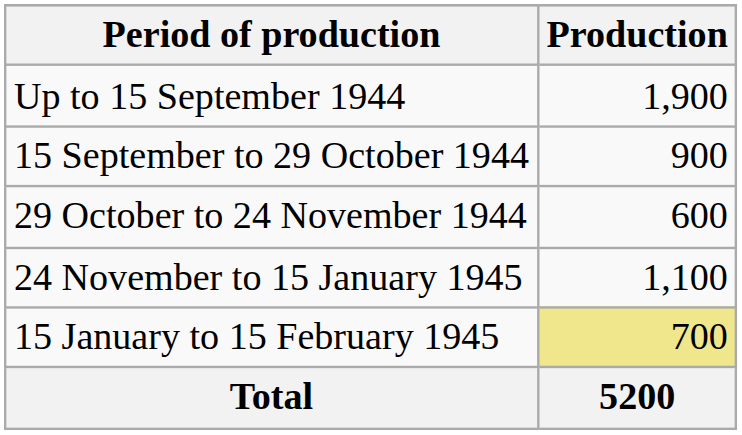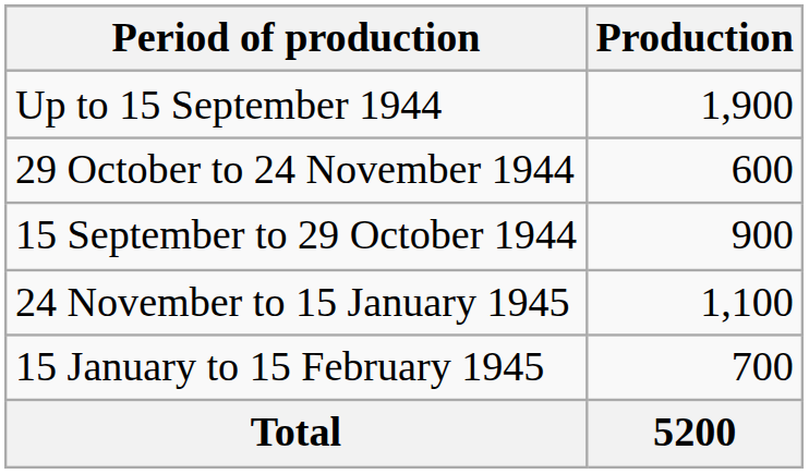 <table class="wikitable floatright">
 <tr>
 </tr>
 <tr>
 <th>Period of production</th>
 <th>Production</th>
 </tr>
 <tr>
 <td>Up to 15 September 1944</td>
 <td align="right">1,900</td>
 </tr>
 <tr>
+<td>29 October to 24 November 1944</td>
+<td align="right">600</td>
+</tr>
+<tr>
 <td>15 September to 29 October 1944</td>
 <td align="right">900</td>
-</tr>
-<tr>
-<td>29 October to 24 November 1944</td>
-<td align="right">600</td>
 </tr>
 <tr>
 <td>24 November to 15 January 1945</td>
 <td align="right">1,100</td>
 </tr>
 <tr>
 <td>15 January to 15 February 1945</td>
-<td align="right" style="background: khaki;">700</td>
+<td align="right">700</td>
 </tr>
 <tr>
 <th>Total</th>
 <th align="right">5200</th>
 </tr>
 </table>
